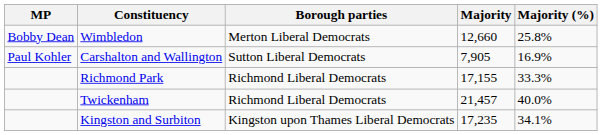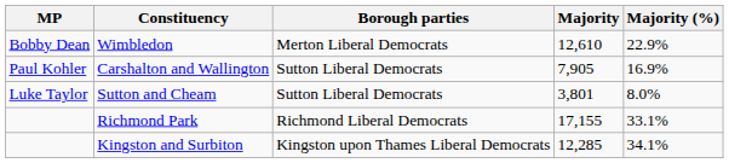 <table class="wikitable sortable">
 <tr>
 <th>MP</th>
 <th>Constituency</th>
 <th>Borough parties</th>
 <th>Majority</th>
 <th>Majority (%)</th>
 </tr>
 <tr>
 <td><a href='#'>Bobby Dean</a></td>
 <td><a href='#'>Wimbledon</a></td>
 <td>Merton Liberal Democrats</td>
-<td>12,660</td>
-<td>25.8%</td>
+<td>12,610</td>
+<td>22.9%</td>
 </tr>
 <tr>
 <td><a href='#'>Paul Kohler</a></td>
 <td><a href='#'>Carshalton and Wallington</a></td>
 <td>Sutton Liberal Democrats</td>
 <td>7,905</td>
 <td>16.9%</td>
 </tr>
 <tr>
+<td><a href='#'>Luke Taylor</a></td>
+<td><a href='#'>Sutton and Cheam</a></td>
+<td>Sutton Liberal Democrats</td>
+<td>3,801</td>
+<td>8.0%</td>
+</tr>
+<tr>
 <td></td>
 <td><a href='#'>Richmond Park</a></td>
 <td>Richmond Liberal Democrats</td>
 <td>17,155</td>
-<td>33.3%</td>
-</tr>
-<tr>
-<td></td>
-<td><a href='#'>Twickenham</a></td>
-<td>Richmond Liberal Democrats</td>
-<td>21,457</td>
-<td>40.0%</td>
+<td>33.1%</td>
 </tr>
 <tr>
 <td></td>
 <td><a href='#'>Kingston and Surbiton</a></td>
 <td>Kingston upon Thames Liberal Democrats</td>
-<td>17,235</td>
+<td>12,285</td>
 <td>34.1%</td>
 </tr>
 </table>
